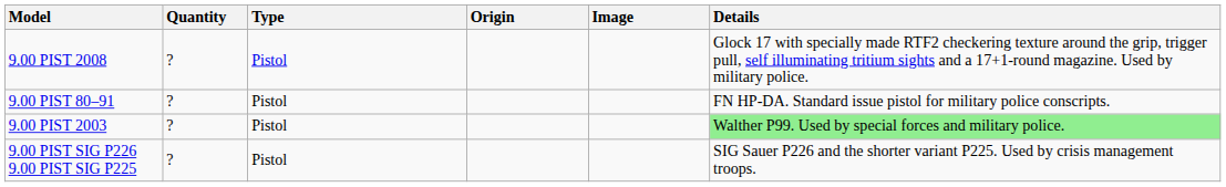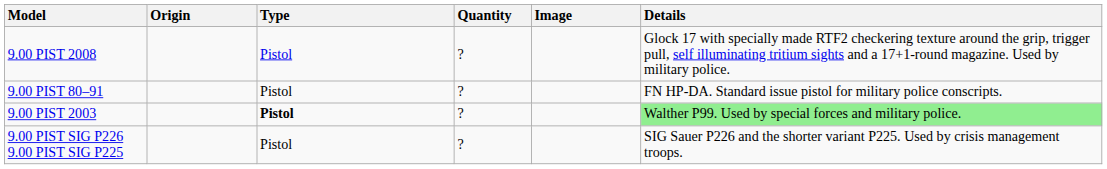 <table class="wikitable">
 <tr>
 <th style="text-align: left; width:13%;">Model</th>
+<th style="text-align: left; width:10%;">Origin</th>
+<th style="text-align: left; width:18%;">Type</th>
 <th style="text-align: left; width:7%;">Quantity</th>
-<th style="text-align: left; width:18%;">Type</th>
-<th style="text-align: left; width:10%;">Origin</th>
 <th style="text-align: left; width:10%;">Image</th>
 <th style="text-align: left; width:42%;">Details</th>
 </tr>
 <tr>
 <td><a href='#'>9.00 PIST 2008</a></td>
+<td></td>
+<td><a href='#'>Pistol</a></td>
 <td>?</td>
-<td><a href='#'>Pistol</a></td>
-<td></td>
 <td></td>
 <td>Glock 17 with specially made RTF2 checkering texture around the grip,  trigger pull, <a href='#'>self illuminating tritium sights</a> and a 17+1-round magazine. Used by military police.</td>
 </tr>
 <tr>
 <td><a href='#'>9.00 PIST 80–91</a></td>
+<td></td>
+<td>Pistol</td>
 <td>?</td>
-<td>Pistol</td>
-<td></td>
 <td></td>
 <td>FN HP-DA. Standard issue pistol for military police conscripts.</td>
 </tr>
 <tr>
 <td><a href='#'>9.00 PIST 2003</a></td>
+<td></td>
+<td><strong>Pistol</strong></td>
 <td>?</td>
-<td>Pistol</td>
-<td></td>
 <td></td>
 <td style="background: lightgreen;">Walther P99. Used by special forces and military police.</td>
 </tr>
 <tr>
 <td><a href='#'>9.00 PIST SIG P226</a><br><a href='#'>9.00 PIST SIG P225</a></td>
+<td></td>
+<td>Pistol</td>
 <td>?</td>
-<td>Pistol</td>
-<td></td>
 <td></td>
 <td>SIG Sauer P226 and the shorter variant P225. Used by crisis management troops.</td>
 </tr>
 </table>
